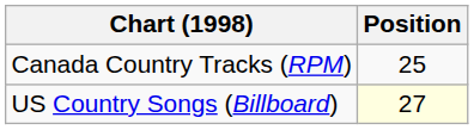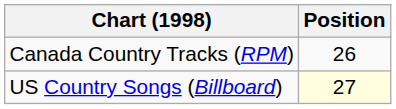 <table class="wikitable sortable">
 <tr>
 <th scope="col">Chart (1998)</th>
 <th scope="col">Position</th>
 </tr>
 <tr>
 <td>Canada Country Tracks (<em><a href='#'>RPM</a></em>)</td>
-<td align="center">25</td>
+<td align="center">26</td>
 </tr>
 <tr>
 <td>US <a href='#'>Country Songs</a> (<em><a href='#'>Billboard</a></em>)</td>
 <td align="center" style="background: lightyellow;">27</td>
 </tr>
 </table>
